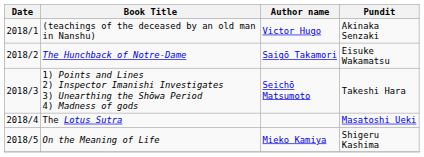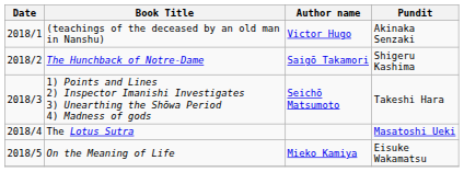 <table class="wikitable">
 <tr>
 <th>Date</th>
 <th>Book Title</th>
 <th>Author name</th>
 <th>Pundit</th>
 </tr>
 <tr>
 <td>2018/1</td>
 <td><em></em> (teachings of the deceased by an old man in Nanshu)</td>
 <td><a href='#'>Victor Hugo</a></td>
 <td>Akinaka Senzaki</td>
 </tr>
 <tr>
 <td>2018/2</td>
 <td><em><a href='#'>The Hunchback of Notre-Dame</a></em></td>
 <td><a href='#'>Saigō Takamori</a></td>
-<td>Eisuke Wakamatsu</td>
+<td>Shigeru Kashima</td>
 </tr>
 <tr>
 <td>2018/3</td>
 <td>1) <em>Points and Lines</em> <br>2) <em>Inspector Imanishi Investigates</em> <br>3) <em>Unearthing the Shōwa Period</em> <br>4) <em>Madness of gods</em></td>
 <td><a href='#'>Seichō Matsumoto</a></td>
 <td>Takeshi Hara</td>
 </tr>
 <tr>
 <td>2018/4</td>
 <td>The <em><a href='#'>Lotus Sutra</a></em></td>
 <td></td>
 <td><a href='#'>Masatoshi Ueki</a></td>
 </tr>
 <tr>
 <td>2018/5</td>
 <td><em>On the Meaning of Life</em></td>
 <td><a href='#'>Mieko Kamiya</a></td>
-<td>Shigeru Kashima</td>
+<td>Eisuke Wakamatsu</td>
 </tr>
 <tr>
 </tr>
 </table>
